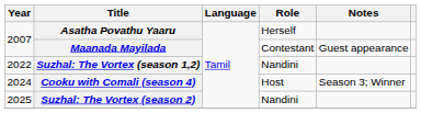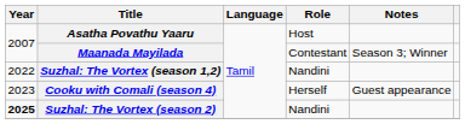 <table class="wikitable plainrowheaders sortable">
 <tr>
 <th scope="col">Year</th>
 <th scope="col">Title</th>
 <th>Language</th>
 <th scope="col">Role</th>
 <th scope="col" class="unsortable">Notes</th>
 <th scope="col" class="unsortable"></th>
 </tr>
 <tr>
 <td Rowspan="2">2007</td>
 <th scope="row"><em>Asatha Povathu Yaaru</em></th>
 <td rowspan="5"><a href='#'>Tamil</a></td>
-<td>Herself</td>
+<td>Host</td>
 <td></td>
 <td></td>
 </tr>
 <tr>
 <th scope="row"><em><a href='#'>Maanada Mayilada</a></em></th>
 <td>Contestant</td>
-<td>Guest appearance</td>
+<td>Season 3; Winner</td>
 <td></td>
 </tr>
 <tr>
 <td>2022</td>
 <th scope="row"><em><a href='#'>Suzhal: The Vortex</a> (season 1,2)</em></th>
 <td>Nandini</td>
 <td></td>
 <td></td>
 </tr>
 <tr>
-<td>2024</td>
+<td>2023</td>
 <th scope="row"><em><a href='#'>Cooku with Comali (season 4)</a></em></th>
-<td>Host</td>
-<td>Season 3; Winner</td>
+<td>Herself</td>
+<td>Guest appearance</td>
 <td></td>
 </tr>
 <tr>
-<td>2025</td>
+<td><strong>2025</strong></td>
 <th scope="row"><em><a href='#'>Suzhal: The Vortex (season 2)</a></em></th>
 <td>Nandini</td>
 <td></td>
 <td></td>
 </tr>
 <tr>
 </tr>
 </table>
